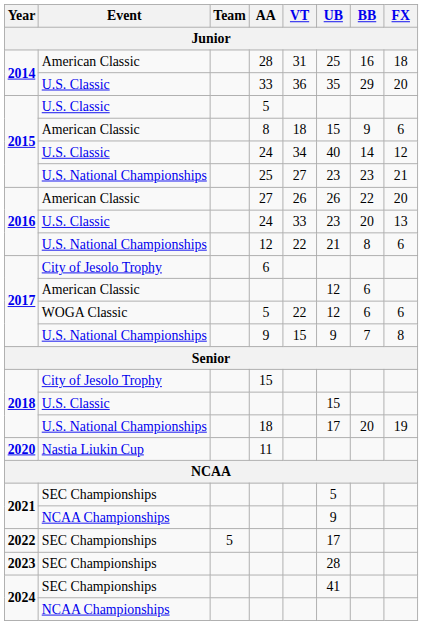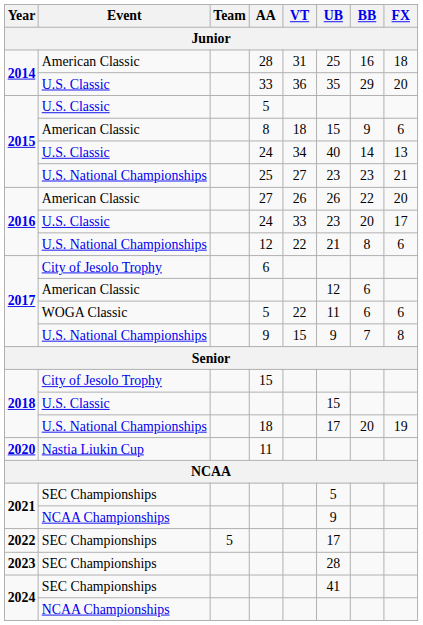 <table class="wikitable" style="text-align:center; font-size:95%;">
 <tr>
 <th align=center>Year</th>
 <th align=center>Event</th>
 <th style="width:30px;">Team</th>
 <th style="width:30px;">AA</th>
 <th style="width:30px;"><a href='#'>VT</a></th>
 <th style="width:30px;"><a href='#'>UB</a></th>
 <th style="width:30px;"><a href='#'>BB</a></th>
 <th style="width:30px;"><a href='#'>FX</a></th>
 </tr>
 <tr>
 <th colspan="8">Junior</th>
 </tr>
 <tr>
 <td rowspan="2"><strong><a href='#'>2014</a></strong></td>
 <td align=left>American Classic</td>
 <td></td>
 <td>28</td>
 <td>31</td>
 <td>25</td>
 <td>16</td>
 <td>18</td>
 </tr>
 <tr>
 <td align=left><a href='#'>U.S. Classic</a></td>
 <td></td>
 <td>33</td>
 <td>36</td>
 <td>35</td>
 <td>29</td>
 <td>20</td>
 </tr>
 <tr>
 <td rowspan="4"><strong><a href='#'>2015</a></strong></td>
 <td align=left><a href='#'>U.S. Classic</a></td>
 <td></td>
 <td>5</td>
 <td></td>
 <td></td>
 <td></td>
 <td></td>
 </tr>
 <tr>
 <td align=left>American Classic</td>
 <td></td>
 <td>8</td>
 <td>18</td>
 <td>15</td>
 <td>9</td>
 <td>6</td>
 </tr>
 <tr>
 <td align=left><a href='#'>U.S. Classic</a></td>
 <td></td>
 <td>24</td>
 <td>34</td>
 <td>40</td>
 <td>14</td>
-<td>12</td>
+<td>13</td>
 </tr>
 <tr>
 <td align=left><a href='#'>U.S. National Championships</a></td>
 <td></td>
 <td>25</td>
 <td>27</td>
 <td>23</td>
 <td>23</td>
 <td>21</td>
 </tr>
 <tr>
 <td rowspan="3"><strong><a href='#'>2016</a></strong></td>
 <td align=left>American Classic</td>
 <td></td>
 <td>27</td>
 <td>26</td>
 <td>26</td>
 <td>22</td>
 <td>20</td>
 </tr>
 <tr>
 <td align=left><a href='#'>U.S. Classic</a></td>
 <td></td>
 <td>24</td>
 <td>33</td>
 <td>23</td>
 <td>20</td>
-<td>13</td>
+<td>17</td>
 </tr>
 <tr>
 <td align=left><a href='#'>U.S. National Championships</a></td>
 <td></td>
 <td>12</td>
 <td>22</td>
 <td>21</td>
 <td>8</td>
 <td>6</td>
 </tr>
 <tr>
 <td rowspan="4"><strong><a href='#'>2017</a></strong></td>
 <td align=left><a href='#'>City of Jesolo Trophy</a></td>
 <td></td>
 <td>6</td>
 <td></td>
 <td></td>
 <td></td>
 <td></td>
 </tr>
 <tr>
 <td align=left>American Classic</td>
 <td></td>
 <td></td>
 <td></td>
 <td>12</td>
 <td>6</td>
 <td></td>
 </tr>
 <tr>
 <td align=left>WOGA Classic</td>
 <td></td>
 <td>5</td>
 <td>22</td>
-<td>12</td>
+<td>11</td>
 <td>6</td>
 <td>6</td>
 </tr>
 <tr>
 <td align=left><a href='#'>U.S. National Championships</a></td>
 <td></td>
 <td>9</td>
 <td>15</td>
 <td>9</td>
 <td>7</td>
 <td>8</td>
 </tr>
 <tr>
 <th colspan="8">Senior</th>
 </tr>
 <tr>
 <td rowspan="3"><strong><a href='#'>2018</a></strong></td>
 <td align=left><a href='#'>City of Jesolo Trophy</a></td>
 <td></td>
 <td>15</td>
 <td></td>
 <td></td>
 <td></td>
 <td></td>
 </tr>
 <tr>
 <td align=left><a href='#'>U.S. Classic</a></td>
 <td></td>
 <td></td>
 <td></td>
 <td>15</td>
 <td></td>
 <td></td>
 </tr>
 <tr>
 <td align=left><a href='#'>U.S. National Championships</a></td>
 <td></td>
 <td>18</td>
 <td></td>
 <td>17</td>
 <td>20</td>
 <td>19</td>
 </tr>
 <tr>
 <td rowspan="1"><strong><a href='#'>2020</a></strong></td>
 <td align=left><a href='#'>Nastia Liukin Cup</a></td>
 <td></td>
 <td>11</td>
 <td></td>
 <td></td>
 <td></td>
 <td></td>
 </tr>
 <tr>
 <th colspan="8">NCAA</th>
 </tr>
 <tr>
 <td rowspan="2"><strong>2021</strong></td>
 <td align=left>SEC Championships</td>
 <td></td>
 <td></td>
 <td></td>
 <td>5</td>
 <td></td>
 <td></td>
 </tr>
 <tr>
 <td align=left><a href='#'>NCAA Championships</a></td>
 <td></td>
 <td></td>
 <td></td>
 <td>9</td>
 <td></td>
 <td></td>
 </tr>
 <tr>
 <td rowspan="1"><strong>2022</strong></td>
 <td align=left>SEC Championships</td>
 <td>5</td>
 <td></td>
 <td></td>
 <td>17</td>
 <td></td>
 <td></td>
 </tr>
 <tr>
 <td rowspan="1"><strong>2023</strong></td>
 <td align=left>SEC Championships</td>
 <td></td>
 <td></td>
 <td></td>
 <td>28</td>
 <td></td>
 <td></td>
 </tr>
 <tr>
 <td rowspan="2"><strong>2024</strong></td>
 <td align=left>SEC Championships</td>
 <td></td>
 <td></td>
 <td></td>
 <td>41</td>
 <td></td>
 <td></td>
 </tr>
 <tr>
 <td align=left><a href='#'>NCAA Championships</a></td>
 <td></td>
 <td></td>
 <td></td>
 <td></td>
 <td></td>
 <td></td>
 </tr>
 </table>
